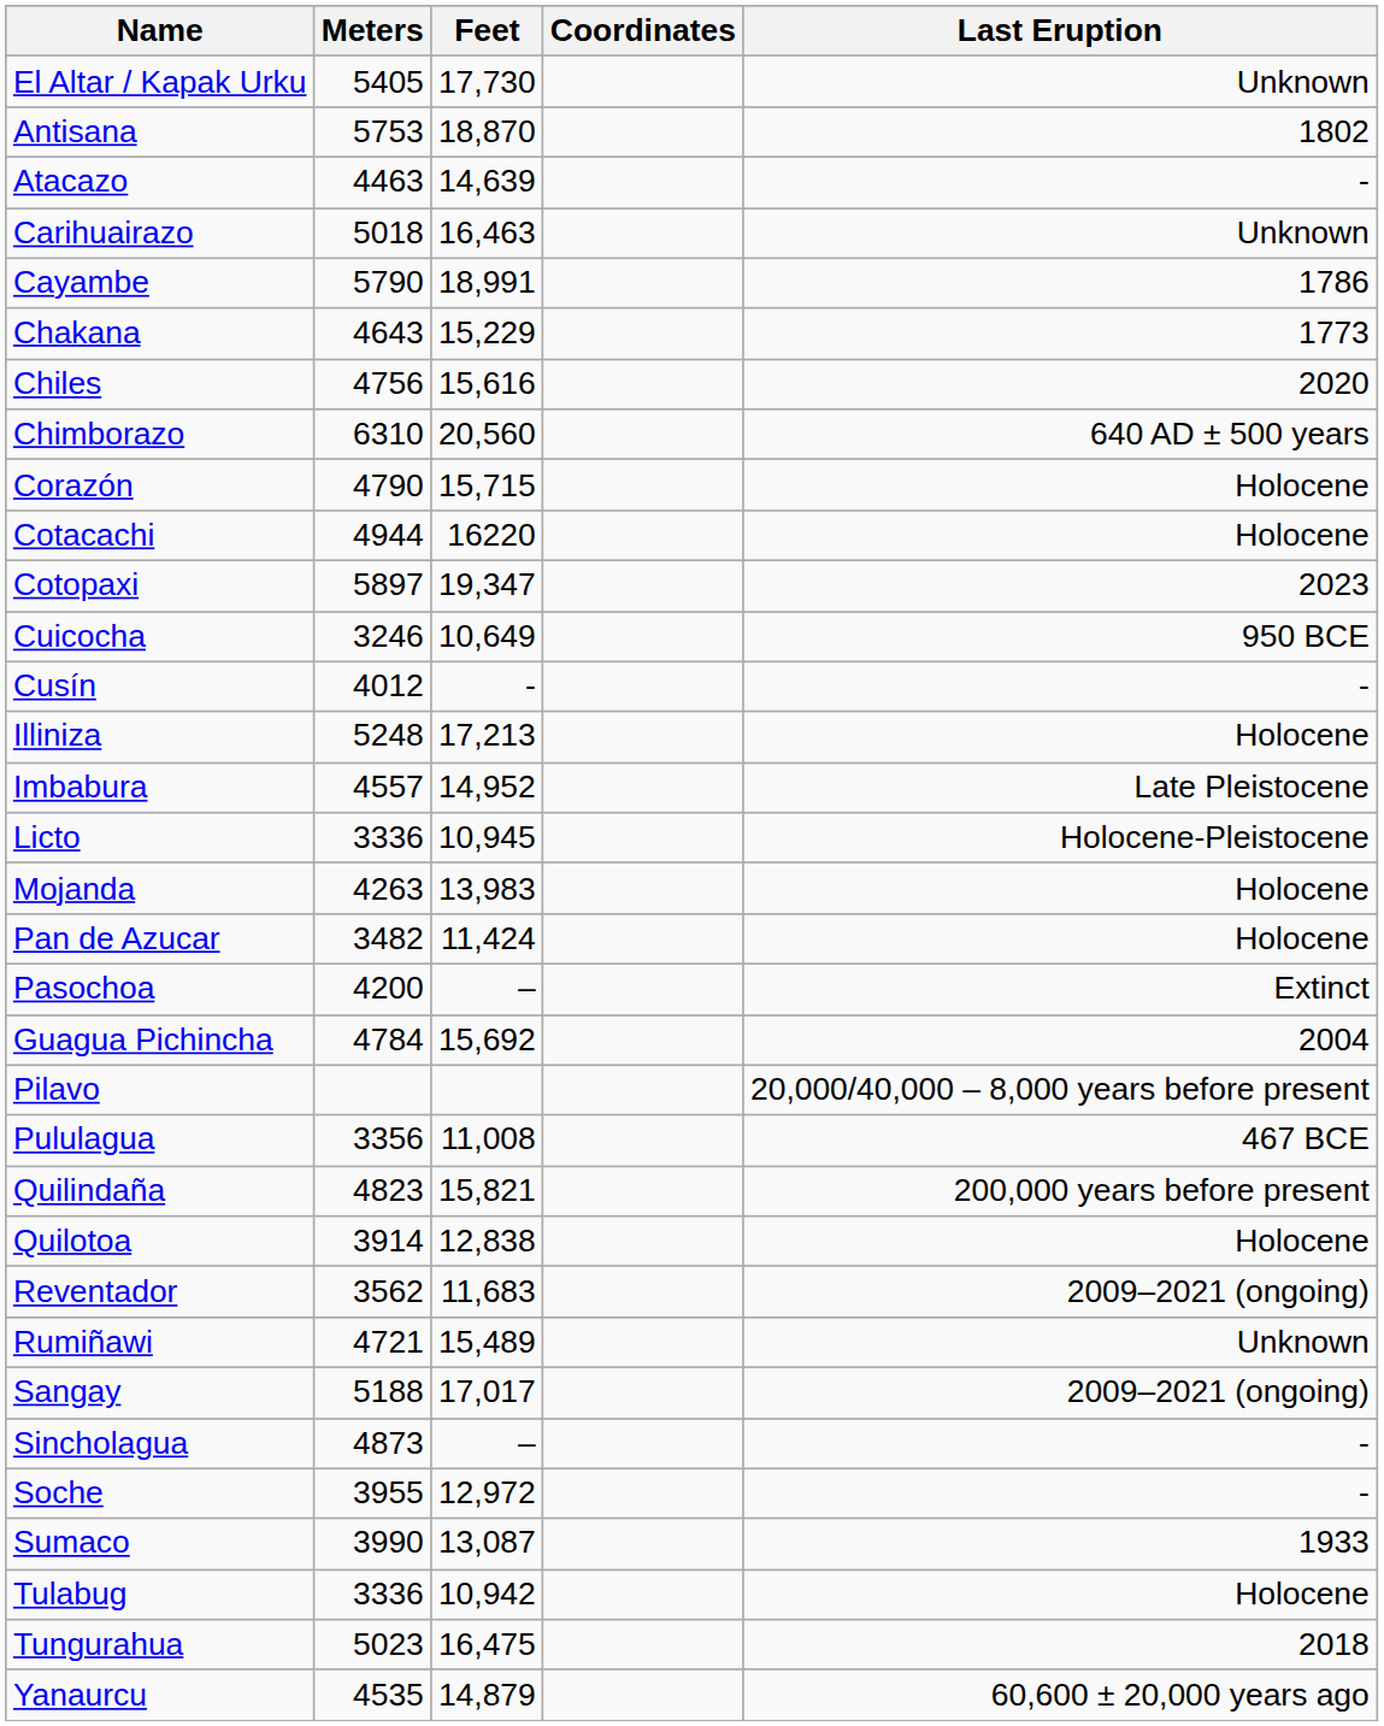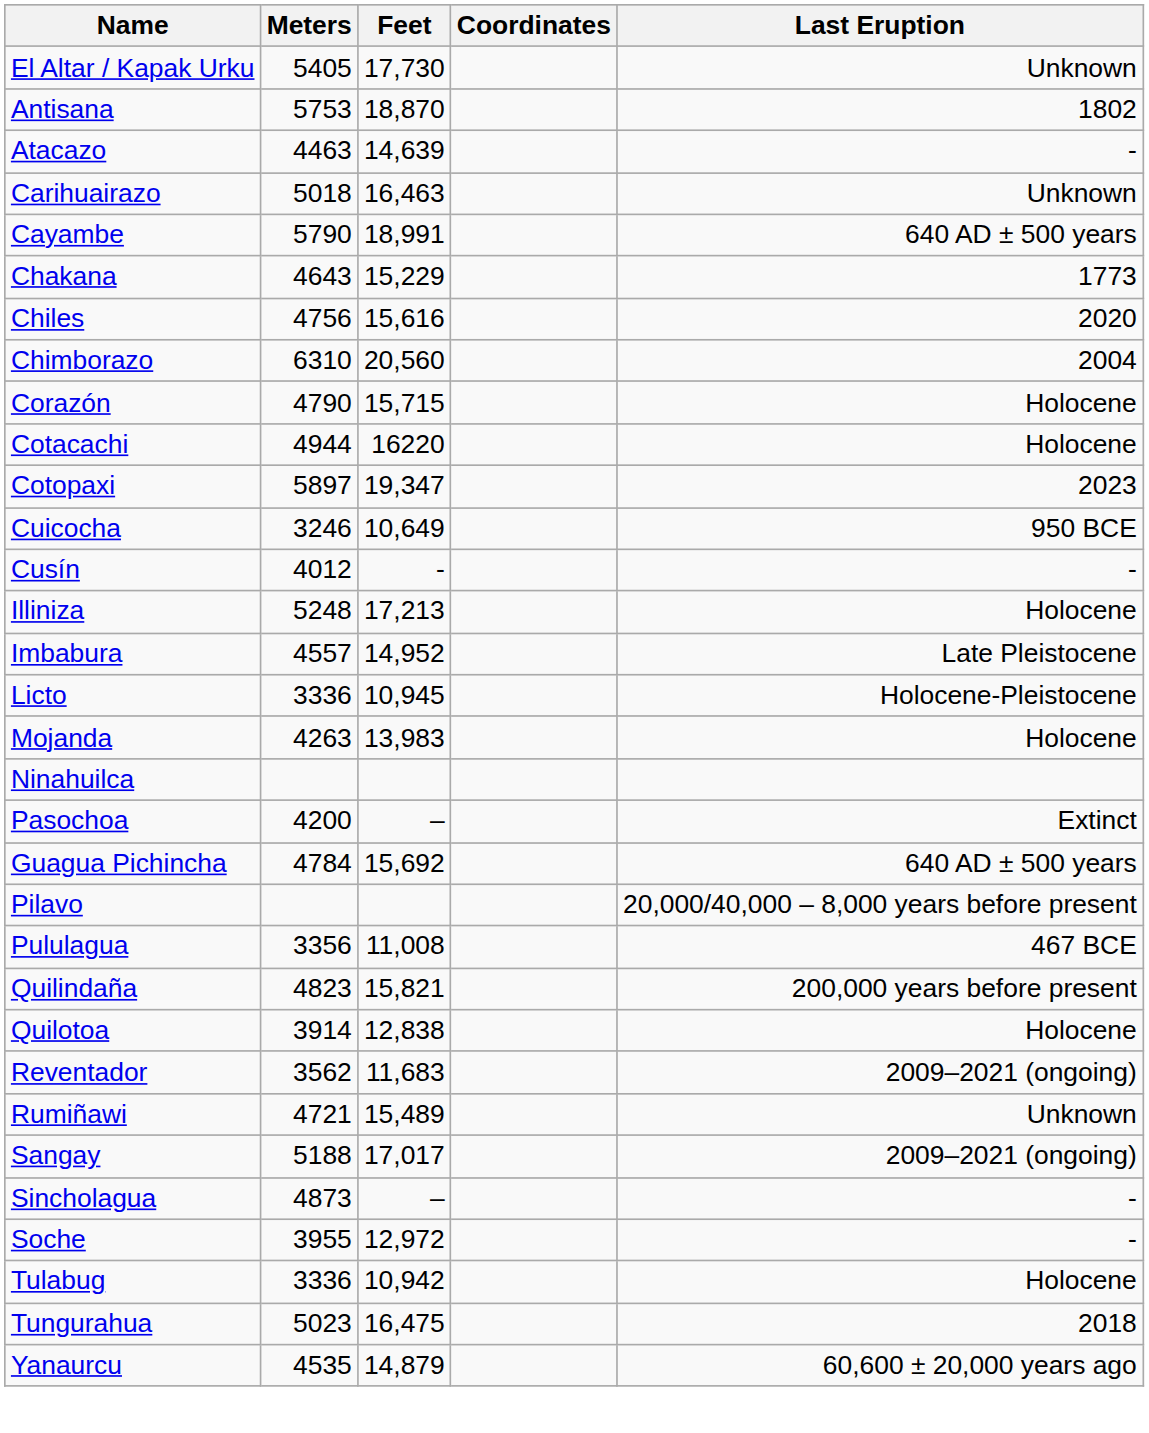 <table class="wikitable sortable">
 <tr>
 <th>Name</th>
 <th>Meters</th>
 <th>Feet</th>
 <th>Coordinates</th>
 <th>Last Eruption</th>
 </tr>
 <tr align="right">
 <td align="left"><a href='#'>El Altar / Kapak Urku</a></td>
 <td>5405</td>
 <td>17,730</td>
 <td></td>
 <td>Unknown</td>
 </tr>
 <tr align="right">
 <td align="left"><a href='#'>Antisana</a></td>
 <td>5753</td>
 <td>18,870</td>
 <td></td>
 <td>1802</td>
 </tr>
 <tr align="right">
 <td align="left"><a href='#'>Atacazo</a></td>
 <td>4463</td>
 <td>14,639</td>
 <td></td>
 <td>-</td>
 </tr>
 <tr align="right">
 <td align="left"><a href='#'>Carihuairazo</a></td>
 <td>5018</td>
 <td>16,463</td>
 <td></td>
 <td>Unknown</td>
 </tr>
 <tr align="right">
 <td align="left"><a href='#'>Cayambe</a></td>
 <td>5790</td>
 <td>18,991</td>
 <td></td>
-<td>1786</td>
+<td>640 AD ± 500 years</td>
 </tr>
 <tr align="right">
 <td align="left"><a href='#'>Chakana</a></td>
 <td>4643</td>
 <td>15,229</td>
 <td></td>
 <td>1773</td>
 </tr>
 <tr align="right">
 <td align="left"><a href='#'>Chiles</a></td>
 <td>4756</td>
 <td>15,616</td>
 <td></td>
 <td>2020</td>
 </tr>
 <tr align="right">
 <td align="left"><a href='#'>Chimborazo</a></td>
 <td>6310</td>
 <td>20,560</td>
 <td></td>
-<td>640 AD ± 500 years</td>
+<td>2004</td>
 </tr>
 <tr align="right">
 <td align="left"><a href='#'>Corazón</a></td>
 <td>4790</td>
 <td>15,715</td>
 <td></td>
 <td>Holocene</td>
 </tr>
 <tr align="right">
 <td align="left"><a href='#'>Cotacachi</a></td>
 <td>4944</td>
 <td>16220</td>
 <td></td>
 <td>Holocene</td>
 </tr>
 <tr align="right">
 <td align="left"><a href='#'>Cotopaxi</a></td>
 <td>5897</td>
 <td>19,347</td>
 <td></td>
 <td>2023</td>
 </tr>
 <tr align="right">
 <td align="left"><a href='#'>Cuicocha</a></td>
 <td>3246</td>
 <td>10,649</td>
 <td></td>
 <td>950 BCE</td>
 </tr>
 <tr align="right">
 <td align="left"><a href='#'>Cusín</a></td>
 <td>4012</td>
 <td>-</td>
 <td></td>
 <td>-</td>
 </tr>
 <tr align="right">
 <td align="left"><a href='#'>Illiniza</a></td>
 <td>5248</td>
 <td>17,213</td>
 <td></td>
 <td>Holocene</td>
 </tr>
 <tr align="right">
 <td align="left"><a href='#'>Imbabura</a></td>
 <td>4557</td>
 <td>14,952</td>
 <td></td>
 <td>Late Pleistocene</td>
 </tr>
 <tr align="right">
 <td align="left"><a href='#'>Licto</a></td>
 <td>3336</td>
 <td>10,945</td>
 <td></td>
 <td>Holocene-Pleistocene</td>
 </tr>
 <tr align="right">
 <td align="left"><a href='#'>Mojanda</a></td>
 <td>4263</td>
 <td>13,983</td>
 <td></td>
 <td>Holocene</td>
 </tr>
-<tr align="right">
-<td align="left"><a href='#'>Pan de Azucar</a></td>
-<td>3482</td>
-<td>11,424</td>
+<tr>
+<td><a href='#'>Ninahuilca</a></td>
 <td></td>
-<td>Holocene</td>
+<td></td>
+<td></td>
+<td></td>
 </tr>
 <tr align="right">
 <td align="left"><a href='#'>Pasochoa</a></td>
 <td>4200</td>
 <td>–</td>
 <td></td>
 <td>Extinct</td>
 </tr>
 <tr align="right">
 <td align="left"><a href='#'>Guagua Pichincha</a></td>
 <td>4784</td>
 <td>15,692</td>
 <td></td>
-<td>2004</td>
+<td>640 AD ± 500 years</td>
 </tr>
 <tr align="right">
 <td align="left"><a href='#'>Pilavo</a></td>
 <td></td>
 <td></td>
 <td></td>
 <td>20,000/40,000 – 8,000 years before present</td>
 </tr>
 <tr align="right">
 <td align="left"><a href='#'>Pululagua</a></td>
 <td>3356</td>
 <td>11,008</td>
 <td></td>
 <td>467 BCE</td>
 </tr>
 <tr align="right">
 <td align="left"><a href='#'>Quilindaña</a></td>
 <td>4823</td>
 <td>15,821</td>
 <td></td>
 <td>200,000 years before present</td>
 </tr>
 <tr align="right">
 <td align="left"><a href='#'>Quilotoa</a></td>
 <td>3914</td>
 <td>12,838</td>
 <td></td>
 <td>Holocene</td>
 </tr>
 <tr align="right">
 <td align="left"><a href='#'>Reventador</a></td>
 <td>3562</td>
 <td>11,683</td>
 <td></td>
 <td>2009–2021 (ongoing)</td>
 </tr>
 <tr align="right">
 <td align="left"><a href='#'>Rumiñawi</a></td>
 <td>4721</td>
 <td>15,489</td>
 <td></td>
 <td>Unknown</td>
 </tr>
 <tr align="right">
 <td align="left"><a href='#'>Sangay</a></td>
 <td>5188</td>
 <td>17,017</td>
 <td></td>
 <td>2009–2021 (ongoing)</td>
 </tr>
 <tr align="right">
 <td align="left"><a href='#'>Sincholagua</a></td>
 <td>4873</td>
 <td>–</td>
 <td></td>
 <td>-</td>
 </tr>
 <tr align="right">
 <td align="left"><a href='#'>Soche</a></td>
 <td>3955</td>
 <td>12,972</td>
 <td></td>
 <td>-</td>
 </tr>
 <tr align="right">
-<td align="left"><a href='#'>Sumaco</a></td>
-<td>3990</td>
-<td>13,087</td>
-<td></td>
-<td>1933</td>
-</tr>
-<tr align="right">
 <td align="left"><a href='#'>Tulabug</a></td>
 <td>3336</td>
 <td>10,942</td>
 <td></td>
 <td>Holocene</td>
 </tr>
 <tr align="right">
 <td align="left"><a href='#'>Tungurahua</a></td>
 <td>5023</td>
 <td>16,475</td>
 <td></td>
 <td>2018</td>
 </tr>
 <tr align="right">
 <td align="left"><a href='#'>Yanaurcu</a></td>
 <td>4535</td>
 <td>14,879</td>
 <td></td>
 <td>60,600 ± 20,000 years ago</td>
 </tr>
 </table>
